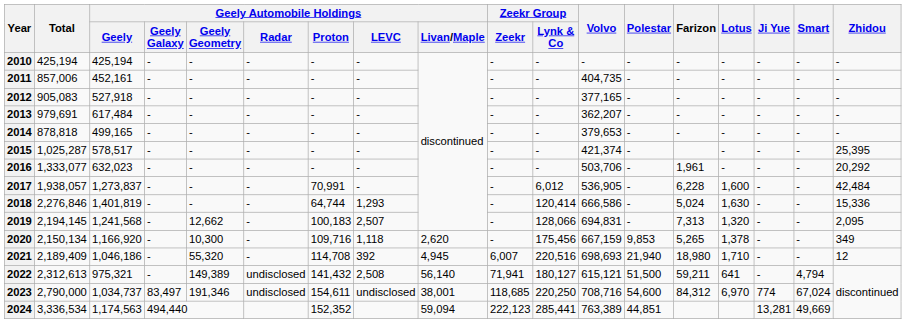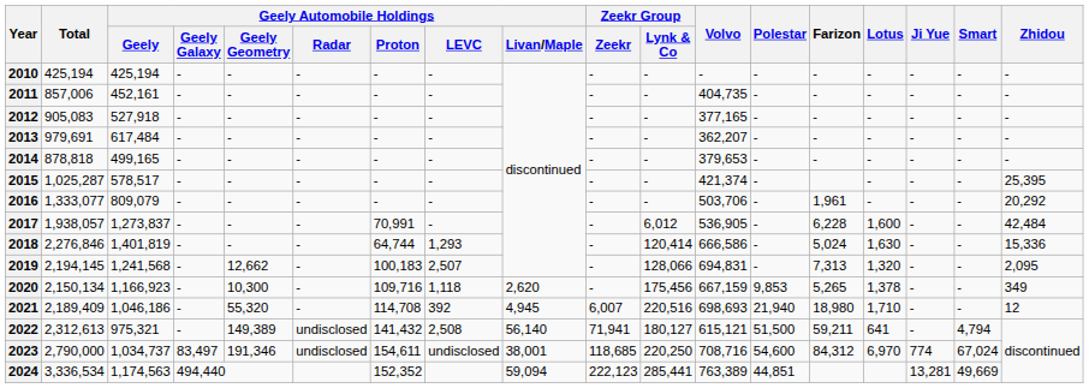 <table class="wikitable">
 <tr>
 <th rowspan="2">Year</th>
 <th rowspan="2">Total</th>
 <th colspan="7"><a href='#'>Geely Automobile Holdings</a></th>
 <th colspan="2"><a href='#'>Zeekr Group</a></th>
 <th rowspan="2"><a href='#'>Volvo</a></th>
 <th rowspan="2"><a href='#'>Polestar</a></th>
 <th rowspan="2">Farizon</th>
 <th rowspan="2"><a href='#'>Lotus</a></th>
 <th rowspan="2"><a href='#'>Ji Yue</a></th>
 <th rowspan="2"><a href='#'>Smart</a></th>
 <th rowspan="2"><a href='#'>Zhidou</a></th>
 </tr>
 <tr>
 <th><a href='#'>Geely</a></th>
 <th><a href='#'>Geely Galaxy</a></th>
 <th><a href='#'>Geely Geometry</a></th>
 <th><a href='#'>Radar</a></th>
 <th><a href='#'>Proton</a></th>
 <th><a href='#'>LEVC</a></th>
 <th><a href='#'>Livan</a>/<a href='#'>Maple</a></th>
 <th><a href='#'>Zeekr</a></th>
 <th><a href='#'>Lynk & Co</a></th>
 </tr>
 <tr>
 <th>2010</th>
 <td>425,194</td>
 <td>425,194</td>
 <td>-</td>
 <td>-</td>
 <td>-</td>
 <td>-</td>
 <td>-</td>
 <td rowspan="10">discontinued</td>
 <td>-</td>
 <td>-</td>
 <td>-</td>
 <td>-</td>
 <td>-</td>
 <td>-</td>
 <td>-</td>
 <td>-</td>
 <td>-</td>
 </tr>
 <tr>
 <th>2011</th>
 <td>857,006</td>
 <td>452,161</td>
 <td>-</td>
 <td>-</td>
 <td>-</td>
 <td>-</td>
 <td>-</td>
 <td>-</td>
 <td>-</td>
 <td>404,735</td>
 <td>-</td>
 <td>-</td>
 <td>-</td>
 <td>-</td>
 <td>-</td>
 <td>-</td>
 </tr>
 <tr>
 <th>2012</th>
 <td>905,083</td>
 <td>527,918</td>
 <td>-</td>
 <td>-</td>
 <td>-</td>
 <td>-</td>
 <td>-</td>
 <td>-</td>
 <td>-</td>
 <td>377,165</td>
 <td>-</td>
 <td>-</td>
 <td>-</td>
 <td>-</td>
 <td>-</td>
 <td>-</td>
 </tr>
 <tr>
 <th>2013</th>
 <td>979,691</td>
 <td>617,484</td>
 <td>-</td>
 <td>-</td>
 <td>-</td>
 <td>-</td>
 <td>-</td>
 <td>-</td>
 <td>-</td>
 <td>362,207</td>
 <td>-</td>
 <td>-</td>
 <td>-</td>
 <td>-</td>
 <td>-</td>
 <td>-</td>
 </tr>
 <tr>
 <th>2014</th>
 <td>878,818</td>
 <td>499,165</td>
 <td>-</td>
 <td>-</td>
 <td>-</td>
 <td>-</td>
 <td>-</td>
 <td>-</td>
 <td>-</td>
 <td>379,653</td>
 <td>-</td>
 <td>-</td>
 <td>-</td>
 <td>-</td>
 <td>-</td>
 <td>-</td>
 </tr>
 <tr>
 <th>2015</th>
 <td>1,025,287</td>
 <td>578,517</td>
 <td>-</td>
 <td>-</td>
 <td>-</td>
 <td>-</td>
 <td>-</td>
 <td>-</td>
 <td>-</td>
 <td>421,374</td>
 <td>-</td>
 <td></td>
 <td>-</td>
 <td>-</td>
 <td>-</td>
 <td>25,395</td>
 </tr>
 <tr>
 <th>2016</th>
 <td>1,333,077</td>
-<td>632,023</td>
+<td>809,079</td>
 <td>-</td>
 <td>-</td>
 <td>-</td>
 <td>-</td>
 <td>-</td>
 <td>-</td>
 <td>-</td>
 <td>503,706</td>
 <td>-</td>
 <td>1,961</td>
 <td>-</td>
 <td>-</td>
 <td>-</td>
 <td>20,292</td>
 </tr>
 <tr>
 <th>2017</th>
 <td>1,938,057</td>
 <td>1,273,837</td>
 <td>-</td>
 <td>-</td>
 <td>-</td>
 <td>70,991</td>
 <td>-</td>
 <td>-</td>
 <td>6,012</td>
 <td>536,905</td>
 <td>-</td>
 <td>6,228</td>
 <td>1,600</td>
 <td>-</td>
 <td>-</td>
 <td>42,484</td>
 </tr>
 <tr>
 <th>2018</th>
 <td>2,276,846</td>
 <td>1,401,819</td>
 <td>-</td>
 <td>-</td>
 <td>-</td>
 <td>64,744</td>
 <td>1,293</td>
 <td>-</td>
 <td>120,414</td>
 <td>666,586</td>
 <td>-</td>
 <td>5,024</td>
 <td>1,630</td>
 <td>-</td>
 <td>-</td>
 <td>15,336</td>
 </tr>
 <tr>
 <th>2019</th>
 <td>2,194,145</td>
 <td>1,241,568</td>
 <td>-</td>
 <td>12,662</td>
 <td>-</td>
 <td>100,183</td>
 <td>2,507</td>
 <td>-</td>
 <td>128,066</td>
 <td>694,831</td>
 <td>-</td>
 <td>7,313</td>
 <td>1,320</td>
 <td>-</td>
 <td>-</td>
 <td>2,095</td>
 </tr>
 <tr>
 <th>2020</th>
 <td>2,150,134</td>
-<td>1,166,920</td>
+<td>1,166,923</td>
 <td>-</td>
 <td>10,300</td>
 <td>-</td>
 <td>109,716</td>
 <td>1,118</td>
 <td>2,620</td>
 <td>-</td>
 <td>175,456</td>
 <td>667,159</td>
 <td>9,853</td>
 <td>5,265</td>
 <td>1,378</td>
 <td>-</td>
 <td>-</td>
 <td>349</td>
 </tr>
 <tr>
 <th>2021</th>
 <td>2,189,409</td>
 <td>1,046,186</td>
 <td>-</td>
 <td>55,320</td>
 <td>-</td>
 <td>114,708</td>
 <td>392</td>
 <td>4,945</td>
 <td>6,007</td>
 <td>220,516</td>
 <td>698,693</td>
 <td>21,940</td>
 <td>18,980</td>
 <td>1,710</td>
 <td>-</td>
 <td>-</td>
 <td>12</td>
 </tr>
 <tr>
 <th>2022</th>
 <td>2,312,613</td>
 <td>975,321</td>
 <td>-</td>
 <td>149,389</td>
 <td>undisclosed</td>
 <td>141,432</td>
 <td>2,508</td>
 <td>56,140</td>
 <td>71,941</td>
 <td>180,127</td>
 <td>615,121</td>
 <td>51,500</td>
 <td>59,211</td>
 <td>641</td>
 <td>-</td>
 <td>4,794</td>
 <td rowspan="3">discontinued</td>
 </tr>
 <tr>
 <th>2023</th>
 <td>2,790,000</td>
 <td>1,034,737</td>
 <td>83,497</td>
 <td>191,346</td>
 <td>undisclosed</td>
 <td>154,611</td>
 <td>undisclosed</td>
 <td>38,001</td>
 <td>118,685</td>
 <td>220,250</td>
 <td>708,716</td>
 <td>54,600</td>
 <td>84,312</td>
 <td>6,970</td>
 <td>774</td>
 <td>67,024</td>
 </tr>
 <tr>
 <th>2024</th>
 <td>3,336,534</td>
 <td>1,174,563</td>
 <td colspan="2">494,440</td>
 <td></td>
 <td>152,352</td>
 <td></td>
 <td>59,094</td>
 <td>222,123</td>
 <td>285,441</td>
 <td>763,389</td>
 <td>44,851</td>
 <td></td>
 <td></td>
 <td>13,281</td>
 <td>49,669</td>
 </tr>
 </table>
